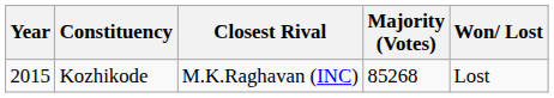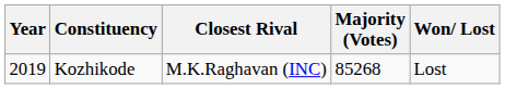 <table class="wikitable">
 <tr>
 <th>Year</th>
 <th>Constituency</th>
 <th>Closest Rival</th>
 <th>Majority<br>(Votes)</th>
 <th>Won/ Lost</th>
 </tr>
 <tr>
-<td>2015</td>
+<td>2019</td>
 <td>Kozhikode</td>
 <td>M.K.Raghavan (<a href='#'>INC</a>)</td>
 <td>85268</td>
 <td>Lost</td>
 </tr>
 </table>
